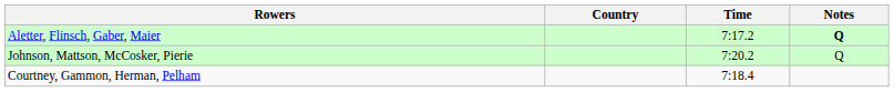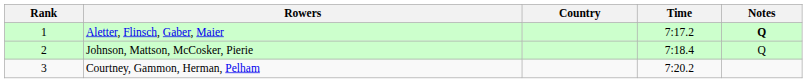 <table class="wikitable" width=70%>
 <tr>
+<th>Rank</th>
 <th>Rowers</th>
 <th>Country</th>
 <th>Time</th>
 <th>Notes</th>
 </tr>
 <tr align=center bgcolor=ccffcc>
+<td>1</td>
 <td align=left><a href='#'>Aletter</a>, <a href='#'>Flinsch</a>, <a href='#'>Gaber</a>, <a href='#'>Maier</a></td>
 <td align=left></td>
 <td>7:17.2</td>
 <td><strong>Q</strong></td>
 </tr>
 <tr align=center bgcolor=ccffcc>
+<td>2</td>
 <td align=left>Johnson, Mattson, McCosker, Pierie</td>
 <td align=left></td>
-<td>7:20.2</td>
+<td>7:18.4</td>
 <td>Q</td>
 </tr>
 <tr align=center>
+<td>3</td>
 <td align=left>Courtney, Gammon, Herman, <a href='#'>Pelham</a></td>
 <td align=left></td>
-<td>7:18.4</td>
+<td>7:20.2</td>
 <td></td>
 </tr>
 </table>
